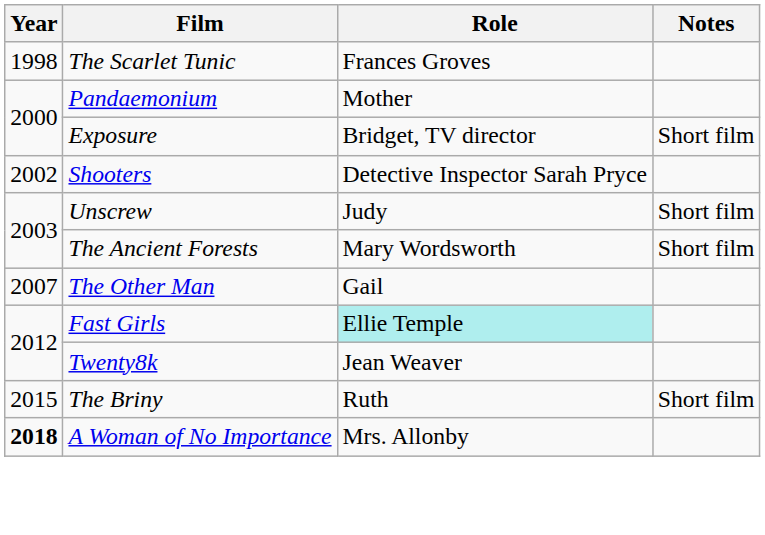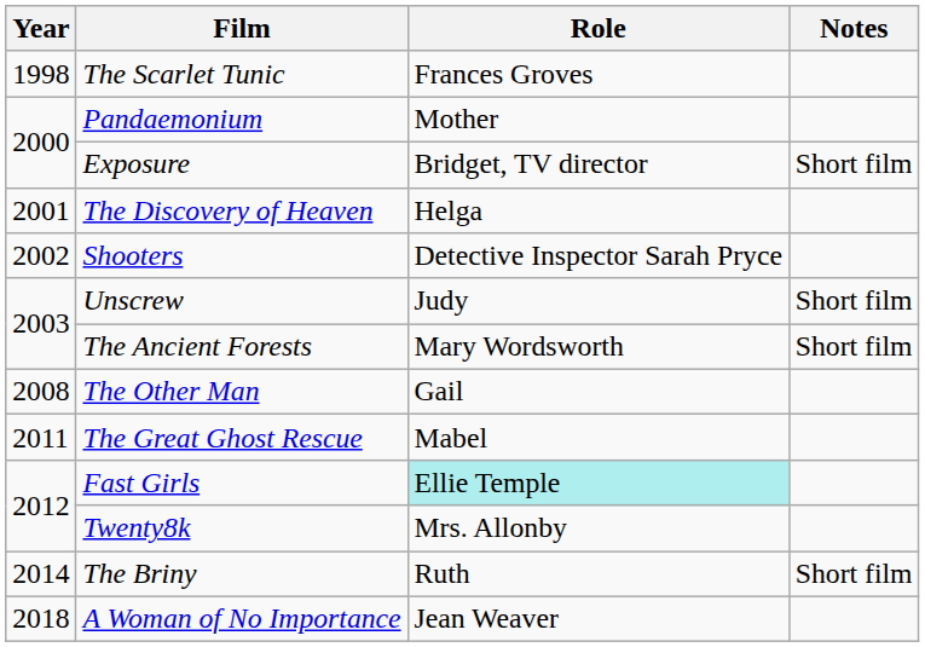 <table class="wikitable">
 <tr>
 <th>Year</th>
 <th>Film</th>
 <th>Role</th>
 <th>Notes</th>
 </tr>
 <tr>
 <td>1998</td>
 <td><em>The Scarlet Tunic</em></td>
 <td>Frances Groves</td>
 <td></td>
 </tr>
 <tr>
 <td rowspan="2">2000</td>
 <td><em><a href='#'>Pandaemonium</a></em></td>
 <td>Mother</td>
 <td></td>
 </tr>
 <tr>
 <td><em>Exposure</em></td>
 <td>Bridget, TV director</td>
 <td>Short film</td>
 </tr>
 <tr>
+<td>2001</td>
+<td><em><a href='#'>The Discovery of Heaven</a></em></td>
+<td>Helga</td>
+<td></td>
+</tr>
+<tr>
 <td>2002</td>
 <td><a href='#'><em>Shooters</em></a></td>
 <td>Detective Inspector Sarah Pryce</td>
 <td></td>
 </tr>
 <tr>
 <td rowspan="2">2003</td>
 <td><em>Unscrew</em></td>
 <td>Judy</td>
 <td>Short film</td>
 </tr>
 <tr>
 <td><em>The Ancient Forests</em></td>
 <td>Mary Wordsworth</td>
 <td>Short film</td>
 </tr>
 <tr>
-<td>2007</td>
+<td>2008</td>
 <td><a href='#'><em>The Other Man</em></a></td>
 <td>Gail</td>
+<td></td>
+</tr>
+<tr>
+<td>2011</td>
+<td><em><a href='#'>The Great Ghost Rescue</a></em></td>
+<td>Mabel</td>
 <td></td>
 </tr>
 <tr>
 <td rowspan="2">2012</td>
 <td><em><a href='#'>Fast Girls</a></em></td>
 <td style="background: paleturquoise;">Ellie Temple</td>
 <td></td>
 </tr>
 <tr>
 <td><em><a href='#'>Twenty8k</a></em></td>
-<td>Jean Weaver</td>
+<td>Mrs. Allonby</td>
 <td></td>
 </tr>
 <tr>
-<td>2015</td>
+<td>2014</td>
 <td><em>The Briny</em></td>
 <td>Ruth</td>
 <td>Short film</td>
 </tr>
 <tr>
-<td><strong>2018</strong></td>
+<td>2018</td>
 <td><em><a href='#'>A Woman of No Importance</a></em></td>
-<td>Mrs. Allonby</td>
+<td>Jean Weaver</td>
 <td></td>
 </tr>
 </table>
